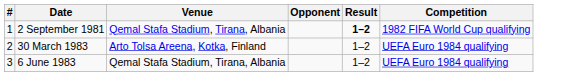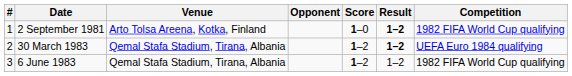 <table class="wikitable collapsible">
 <tr>
 <th>#</th>
 <th>Date</th>
 <th>Venue</th>
 <th>Opponent</th>
+<th>Score</th>
 <th>Result</th>
 <th>Competition</th>
 </tr>
 <tr>
 <td>1</td>
 <td>2 September 1981</td>
-<td><a href='#'>Qemal Stafa Stadium</a>, <a href='#'>Tirana</a>, Albania</td>
+<td><a href='#'>Arto Tolsa Areena</a>, <a href='#'>Kotka</a>, Finland</td>
 <td></td>
+<td align=center><strong>1</strong>–0</td>
 <td align=center><strong>1–2</strong></td>
 <td><a href='#'>1982 FIFA World Cup qualifying</a></td>
 </tr>
 <tr>
 <td>2</td>
 <td>30 March 1983</td>
-<td><a href='#'>Arto Tolsa Areena</a>, <a href='#'>Kotka</a>, Finland</td>
+<td><a href='#'>Qemal Stafa Stadium</a>, <a href='#'>Tirana</a>, Albania</td>
 <td></td>
-<td align=center>1–2</td>
+<td align=center><strong>1</strong>–2</td>
+<td align=center><strong>1–2</strong></td>
 <td><a href='#'>UEFA Euro 1984 qualifying</a></td>
 </tr>
 <tr>
 <td>3</td>
 <td>6 June 1983</td>
 <td>Qemal Stafa Stadium, Tirana, Albania</td>
 <td></td>
+<td align=center><strong>1</strong>–2</td>
 <td align=center>1–2</td>
-<td><a href='#'>UEFA Euro 1984 qualifying</a></td>
+<td>1982 FIFA World Cup qualifying</td>
 </tr>
 </table>
